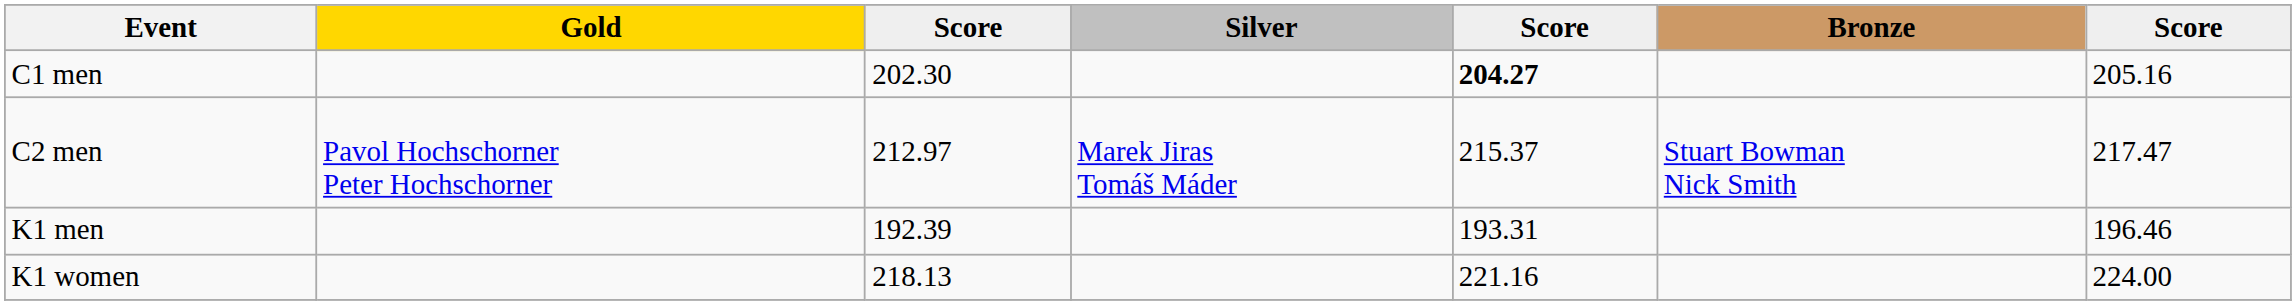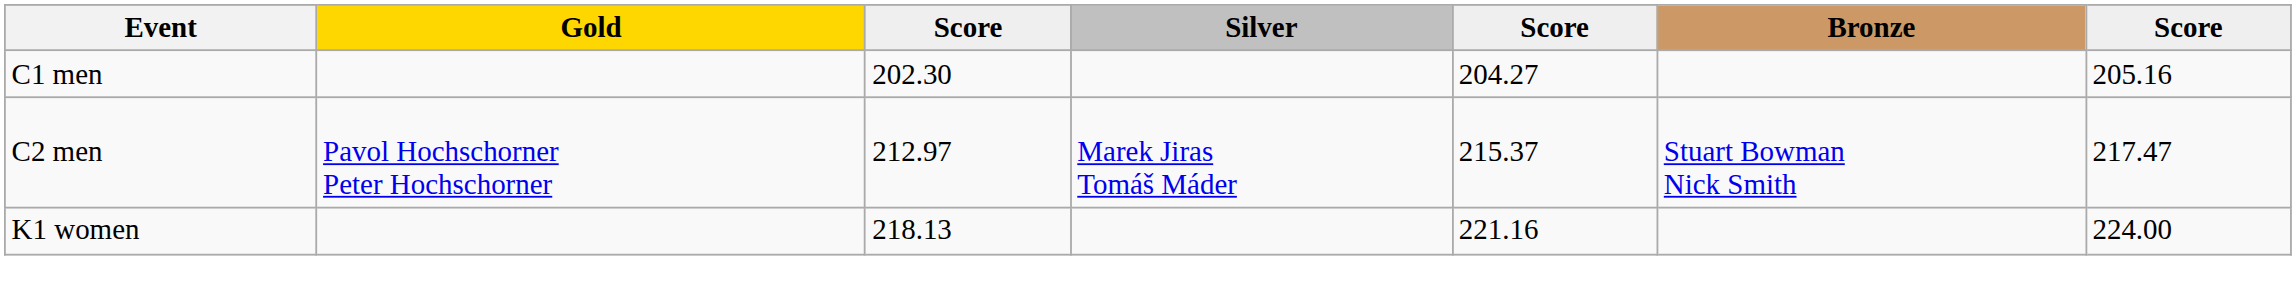 <table class="wikitable" width=100%>
 <tr>
 <th>Event</th>
 <td align=center bgcolor="gold"><strong>Gold</strong></td>
 <td align=center bgcolor="EFEFEF"><strong>Score</strong></td>
 <td align=center bgcolor="silver"><strong>Silver</strong></td>
 <td align=center bgcolor="EFEFEF"><strong>Score</strong></td>
 <td align=center bgcolor="CC9966"><strong>Bronze</strong></td>
 <td align=center bgcolor="EFEFEF"><strong>Score</strong></td>
 </tr>
 <tr>
 <td>C1 men</td>
 <td></td>
 <td>202.30</td>
 <td></td>
-<td><strong>204.27</strong></td>
+<td>204.27</td>
 <td></td>
 <td>205.16</td>
 </tr>
 <tr>
 <td>C2 men</td>
 <td><br><a href='#'>Pavol Hochschorner</a><br><a href='#'>Peter Hochschorner</a></td>
 <td>212.97</td>
 <td><br><a href='#'>Marek Jiras</a><br><a href='#'>Tomáš Máder</a></td>
 <td>215.37</td>
 <td><br><a href='#'>Stuart Bowman</a><br><a href='#'>Nick Smith</a></td>
 <td>217.47</td>
 </tr>
 <tr>
-<td>K1 men</td>
-<td></td>
-<td>192.39</td>
-<td></td>
-<td>193.31</td>
-<td></td>
-<td>196.46</td>
-</tr>
-<tr>
 <td>K1 women</td>
 <td></td>
 <td>218.13</td>
 <td></td>
 <td>221.16</td>
 <td></td>
 <td>224.00</td>
 </tr>
 </table>
